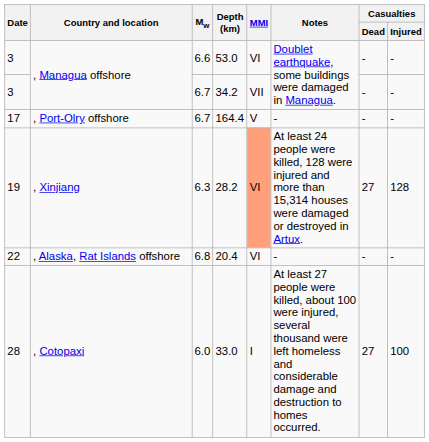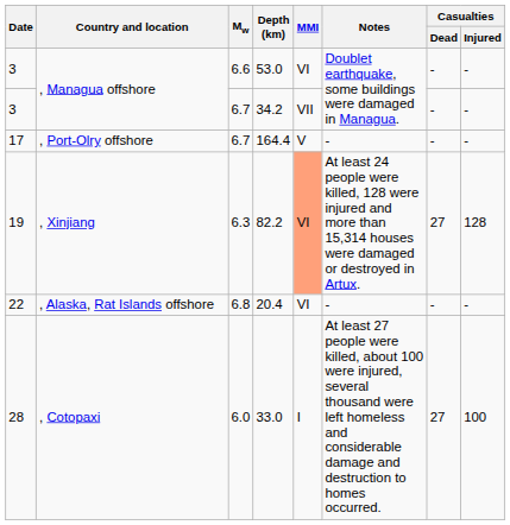 <table class="wikitable sortable" style="border:1px black; margin-left:1em;">
 <tr>
 <th rowspan="2"><small>Date</small></th>
 <th rowspan="2" style="width: 220px"><small>Country and location</small></th>
 <th rowspan="2"><small>M<sub>w</sub></small></th>
 <th rowspan="2"><small>Depth (km)</small></th>
 <th rowspan="2"><small><a href='#'>MMI</a></small></th>
 <th rowspan="2" class="unsortable"><small>Notes</small></th>
 <th colspan="2"><small>Casualties</small></th>
 </tr>
 <tr>
 <th><small>Dead</small></th>
 <th><small>Injured</small></th>
 </tr>
 <tr>
 <td>3</td>
 <td rowspan="2">, <a href='#'>Managua</a> offshore</td>
 <td>6.6</td>
 <td>53.0</td>
 <td>VI</td>
 <td rowspan="2"><a href='#'>Doublet earthquake</a>, some buildings were damaged in <a href='#'>Managua</a>.</td>
 <td>-</td>
 <td>-</td>
 </tr>
 <tr>
 <td>3</td>
 <td>6.7</td>
 <td>34.2</td>
 <td>VII</td>
 <td>-</td>
 <td>-</td>
 </tr>
 <tr>
 <td>17</td>
 <td>, <a href='#'>Port-Olry</a> offshore</td>
 <td>6.7</td>
 <td>164.4</td>
 <td>V</td>
 <td>-</td>
 <td>-</td>
 <td>-</td>
 </tr>
 <tr>
 <td>19</td>
 <td>, <a href='#'>Xinjiang</a></td>
 <td>6.3</td>
-<td>28.2</td>
+<td>82.2</td>
 <td style="background: lightsalmon;">VI</td>
 <td>At least 24 people were killed, 128 were injured and more than 15,314 houses were damaged or destroyed in <a href='#'>Artux</a>.</td>
 <td>27</td>
 <td>128</td>
 </tr>
 <tr>
 <td>22</td>
 <td>, <a href='#'>Alaska</a>, <a href='#'>Rat Islands</a> offshore</td>
 <td>6.8</td>
 <td>20.4</td>
 <td>VI</td>
 <td>-</td>
 <td>-</td>
 <td>-</td>
 </tr>
 <tr>
 <td>28</td>
 <td>, <a href='#'>Cotopaxi</a></td>
 <td>6.0</td>
 <td>33.0</td>
 <td>I</td>
 <td>At least 27 people were killed, about 100 were injured, several thousand were left homeless and considerable damage and destruction to homes occurred.</td>
 <td>27</td>
 <td>100</td>
 </tr>
 <tr>
 </tr>
 </table>
